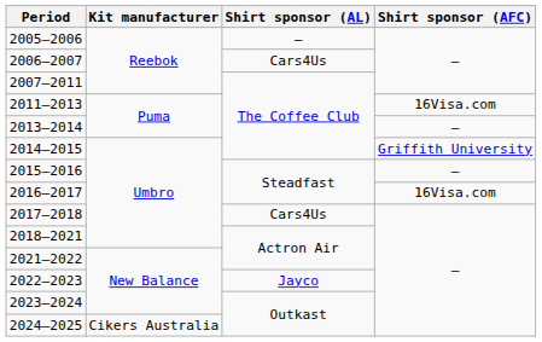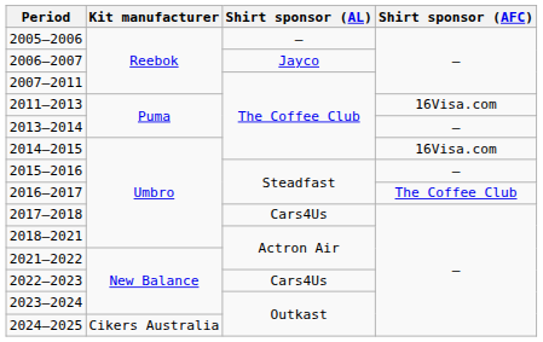 <table class="wikitable" style="text-align:center;margin-left:1em;float:right">
 <tr>
 <th>Period</th>
 <th>Kit manufacturer</th>
 <th>Shirt sponsor (<a href='#'>AL</a>)</th>
 <th>Shirt sponsor (<a href='#'>AFC</a>)</th>
 </tr>
 <tr>
 <td>2005–2006</td>
 <td rowspan="3"><a href='#'>Reebok</a></td>
 <td>—</td>
 <td rowspan="3">—</td>
 </tr>
 <tr>
 <td>2006–2007</td>
-<td>Cars4Us</td>
+<td><a href='#'>Jayco</a></td>
 </tr>
 <tr>
 <td>2007–2011</td>
 <td rowspan="4"><a href='#'>The Coffee Club</a></td>
 </tr>
 <tr>
 <td>2011–2013</td>
 <td rowspan="2"><a href='#'>Puma</a></td>
 <td>16Visa.com</td>
 </tr>
 <tr>
 <td>2013–2014</td>
 <td>—</td>
 </tr>
 <tr>
 <td>2014–2015</td>
 <td rowspan="5"><a href='#'>Umbro</a></td>
-<td><a href='#'>Griffith University</a></td>
+<td>16Visa.com</td>
 </tr>
 <tr>
 <td>2015–2016</td>
 <td rowspan="2">Steadfast</td>
 <td>—</td>
 </tr>
 <tr>
 <td>2016–2017</td>
-<td>16Visa.com</td>
+<td><a href='#'>The Coffee Club</a></td>
 </tr>
 <tr>
 <td>2017–2018</td>
 <td>Cars4Us</td>
 <td rowspan="6">—</td>
 </tr>
 <tr>
 <td>2018–2021</td>
 <td rowspan="2">Actron Air</td>
 </tr>
 <tr>
 <td>2021–2022</td>
 <td rowspan="3"><a href='#'>New Balance</a></td>
 </tr>
 <tr>
 <td>2022–2023</td>
-<td><a href='#'>Jayco</a></td>
+<td>Cars4Us</td>
 </tr>
 <tr>
 <td>2023–2024</td>
 <td rowspan="2">Outkast</td>
 </tr>
 <tr>
 <td>2024–2025</td>
 <td>Cikers Australia</td>
 </tr>
 </table>
